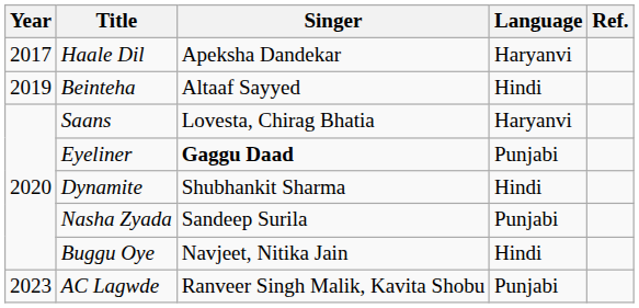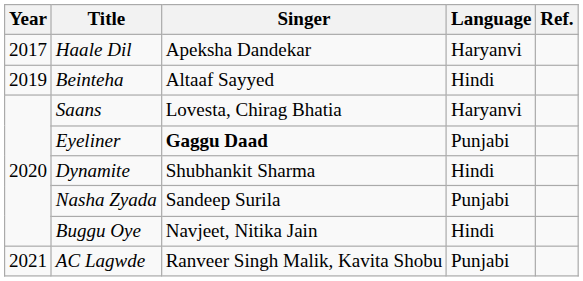 <table class="wikitable sortable">
 <tr>
 <th>Year</th>
 <th>Title</th>
 <th>Singer</th>
 <th>Language</th>
 <th>Ref.</th>
 </tr>
 <tr>
 <td>2017</td>
 <td><em>Haale Dil</em></td>
 <td>Apeksha Dandekar</td>
 <td>Haryanvi</td>
 <td></td>
 </tr>
 <tr>
 <td>2019</td>
 <td><em>Beinteha</em></td>
 <td>Altaaf Sayyed</td>
 <td>Hindi</td>
 <td></td>
 </tr>
 <tr>
 <td rowspan="5">2020</td>
 <td><em>Saans</em></td>
 <td>Lovesta, Chirag Bhatia</td>
 <td>Haryanvi</td>
 <td></td>
 </tr>
 <tr>
 <td><em>Eyeliner</em></td>
 <td><strong>Gaggu Daad</strong></td>
 <td>Punjabi</td>
 <td></td>
 </tr>
 <tr>
 <td><em>Dynamite</em></td>
 <td>Shubhankit Sharma</td>
 <td>Hindi</td>
 <td></td>
 </tr>
 <tr>
 <td><em>Nasha Zyada</em></td>
 <td>Sandeep Surila</td>
 <td>Punjabi</td>
 <td></td>
 </tr>
 <tr>
 <td><em>Buggu Oye</em></td>
 <td>Navjeet, Nitika Jain</td>
 <td>Hindi</td>
 <td></td>
 </tr>
 <tr>
-<td>2023</td>
+<td>2021</td>
 <td><em>AC Lagwde</em></td>
 <td>Ranveer Singh Malik, Kavita Shobu</td>
 <td>Punjabi</td>
 <td></td>
 </tr>
 </table>
